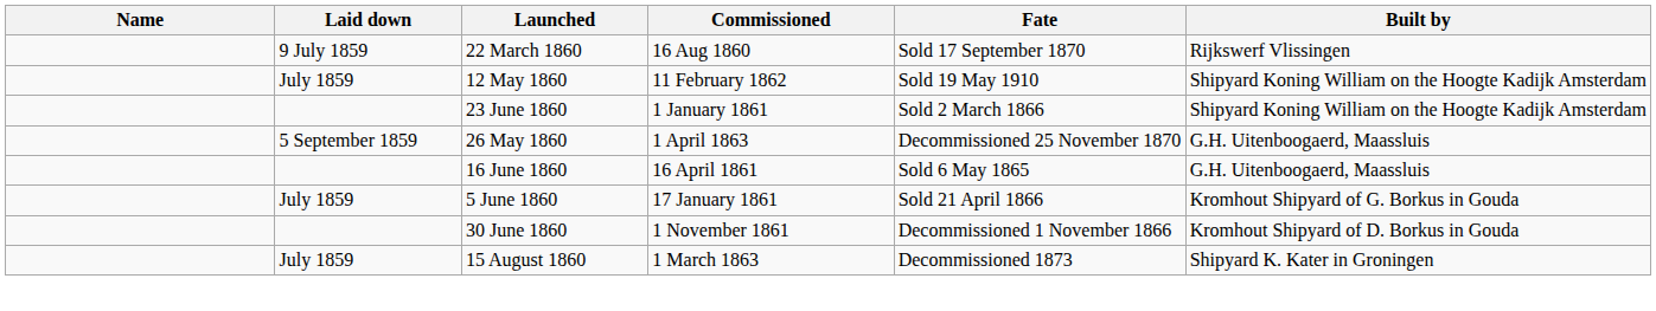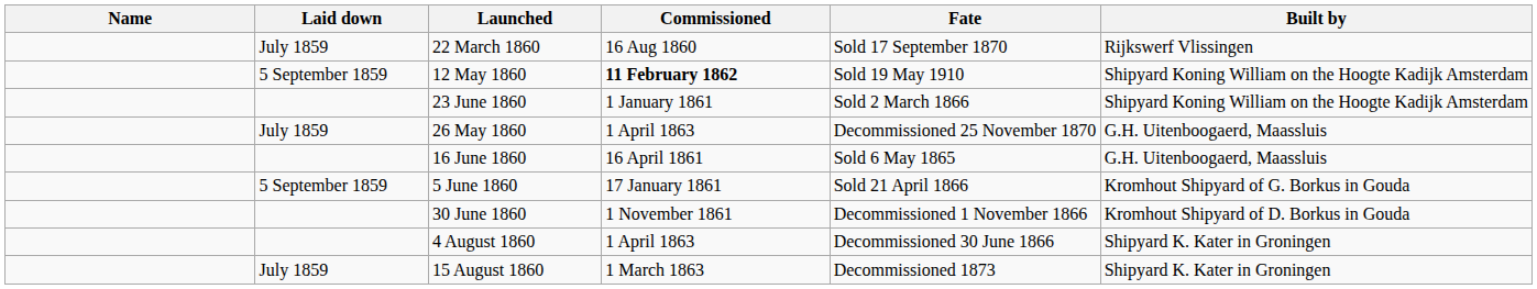 <table class="wikitable">
 <tr>
 <th width="220">Name</th>
 <th width="150">Laid down</th>
 <th width="150">Launched</th>
 <th width="200">Commissioned</th>
 <th>Fate</th>
 <th>Built by</th>
 </tr>
 <tr>
 <td></td>
-<td>9 July 1859</td>
+<td>July 1859</td>
 <td>22 March 1860</td>
 <td>16 Aug 1860</td>
 <td>Sold 17 September 1870</td>
 <td>Rijkswerf Vlissingen</td>
 </tr>
 <tr>
 <td></td>
-<td>July 1859</td>
+<td>5 September 1859</td>
 <td>12 May 1860</td>
-<td>11 February 1862</td>
+<td><strong>11 February 1862</strong></td>
 <td>Sold 19 May 1910</td>
 <td>Shipyard Koning William on the Hoogte Kadijk Amsterdam</td>
 </tr>
 <tr>
 <td></td>
 <td></td>
 <td>23 June 1860</td>
 <td>1 January 1861</td>
 <td>Sold 2 March 1866</td>
 <td>Shipyard Koning William on the Hoogte Kadijk Amsterdam</td>
 </tr>
 <tr>
 <td></td>
-<td>5 September 1859</td>
+<td>July 1859</td>
 <td>26 May 1860</td>
 <td>1 April 1863</td>
 <td>Decommissioned 25 November 1870</td>
 <td>G.H. Uitenboogaerd, Maassluis</td>
 </tr>
 <tr>
 <td></td>
 <td></td>
 <td>16 June 1860</td>
 <td>16 April 1861</td>
 <td>Sold 6 May 1865</td>
 <td>G.H. Uitenboogaerd, Maassluis</td>
 </tr>
 <tr>
 <td></td>
-<td>July 1859</td>
+<td>5 September 1859</td>
 <td>5 June 1860</td>
 <td>17 January 1861</td>
 <td>Sold 21 April 1866</td>
 <td>Kromhout Shipyard of G. Borkus in Gouda</td>
 </tr>
 <tr>
 <td></td>
 <td></td>
 <td>30 June 1860</td>
 <td>1 November 1861</td>
 <td>Decommissioned 1 November 1866</td>
 <td>Kromhout Shipyard of D. Borkus in Gouda</td>
 </tr>
 <tr>
 <td></td>
+<td></td>
+<td>4 August 1860</td>
+<td>1 April 1863</td>
+<td>Decommissioned 30 June 1866</td>
+<td>Shipyard K. Kater in Groningen</td>
+</tr>
+<tr>
+<td></td>
 <td>July 1859</td>
 <td>15 August 1860</td>
 <td>1 March 1863</td>
 <td>Decommissioned 1873</td>
 <td>Shipyard K. Kater in Groningen</td>
 </tr>
 </table>
